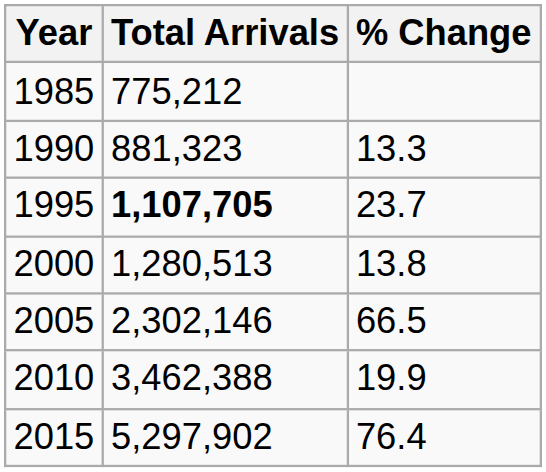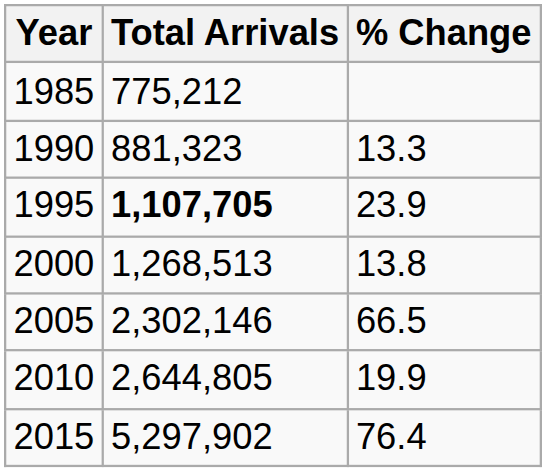 <table class="wikitable">
 <tr>
 <th>Year</th>
 <th>Total Arrivals</th>
 <th>% Change</th>
 </tr>
 <tr>
 <td>1985</td>
 <td>775,212</td>
 <td></td>
 </tr>
 <tr>
 <td>1990</td>
 <td>881,323</td>
 <td> 13.3</td>
 </tr>
 <tr>
 <td>1995</td>
 <td><strong>1,107,705</strong></td>
-<td> 23.7</td>
+<td> 23.9</td>
 </tr>
 <tr>
 <td>2000</td>
-<td>1,280,513</td>
+<td>1,268,513</td>
 <td> 13.8</td>
 </tr>
 <tr>
 <td>2005</td>
 <td>2,302,146</td>
 <td> 66.5</td>
 </tr>
 <tr>
 <td>2010</td>
-<td>3,462,388</td>
+<td>2,644,805</td>
 <td> 19.9</td>
 </tr>
 <tr>
 <td>2015</td>
 <td>5,297,902</td>
 <td> 76.4</td>
 </tr>
 </table>
